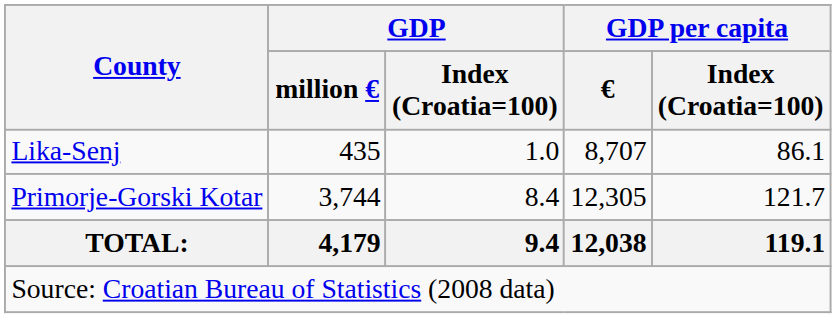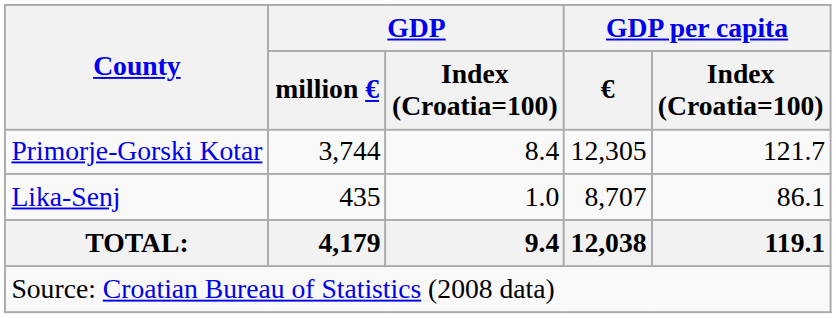 <table class="wikitable" style="margin-top:7px; margin-right:0px; text-align:left; font-size:90%;">
 <tr style="font-size:100%; text-align:right;">
 <th rowspan=2><a href='#'>County</a></th>
 <th colspan=2><a href='#'>GDP</a></th>
 <th colspan=2><a href='#'>GDP per capita</a></th>
 </tr>
 <tr>
 <th>million <a href='#'>€</a></th>
 <th>Index<br>(Croatia=100)</th>
 <th>€</th>
 <th>Index<br>(Croatia=100)</th>
 </tr>
 <tr>
+<td><a href='#'>Primorje-Gorski Kotar</a></td>
+<td style="text-align:right;padding-right:2px">3,744</td>
+<td style="text-align:right;padding-right:2px">8.4</td>
+<td style="text-align:right;padding-right:2px">12,305</td>
+<td style="text-align:right;padding-right:2px">121.7</td>
+</tr>
+<tr>
 <td><a href='#'>Lika-Senj</a></td>
 <td style="text-align:right;padding-right:2px">435</td>
 <td style="text-align:right;padding-right:2px">1.0</td>
 <td style="text-align:right;padding-right:2px">8,707</td>
 <td style="text-align:right;padding-right:2px">86.1</td>
-</tr>
-<tr>
-<td><a href='#'>Primorje-Gorski Kotar</a></td>
-<td style="text-align:right;padding-right:2px">3,744</td>
-<td style="text-align:right;padding-right:2px">8.4</td>
-<td style="text-align:right;padding-right:2px">12,305</td>
-<td style="text-align:right;padding-right:2px">121.7</td>
 </tr>
 <tr>
 <th>TOTAL:</th>
 <th style="text-align:right;padding-right:2px">4,179</th>
 <th style="text-align:right;padding-right:2px">9.4</th>
 <th style="text-align:right;padding-right:2px">12,038</th>
 <th style="text-align:right;padding-right:2px">119.1</th>
 </tr>
 <tr>
 <td colspan=5>Source: <a href='#'>Croatian Bureau of Statistics</a> (2008 data)</td>
 </tr>
 </table>
